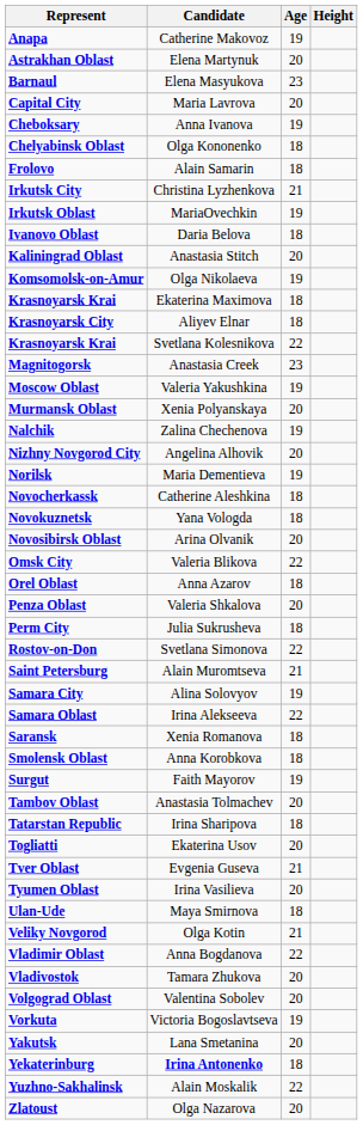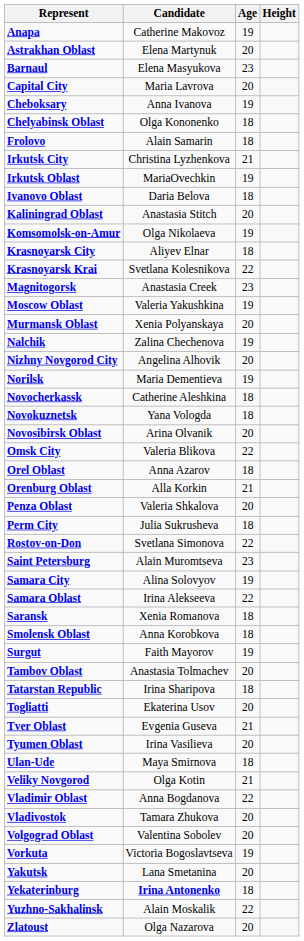 <table class="sortable wikitable">
 <tr>
 <th>Represent</th>
 <th>Candidate</th>
 <th>Age</th>
 <th>Height</th>
 </tr>
 <tr>
 <td> <strong><a href='#'>Anapa</a></strong></td>
 <td style="text-align:center;">Catherine Makovoz</td>
 <td style="text-align:center;">19</td>
 <td style="text-align:center;"></td>
 </tr>
 <tr>
 <td> <strong><a href='#'>Astrakhan Oblast</a></strong></td>
 <td style="text-align:center;">Elena Martynuk</td>
 <td style="text-align:center;">20</td>
 <td style="text-align:center;"></td>
 </tr>
 <tr>
 <td> <strong><a href='#'>Barnaul</a></strong></td>
 <td style="text-align:center;">Elena Masyukova</td>
 <td style="text-align:center;">23</td>
 <td style="text-align:center;"></td>
 </tr>
 <tr>
 <td> <strong><a href='#'>Capital City</a></strong></td>
 <td style="text-align:center;">Maria Lavrova</td>
 <td style="text-align:center;">20</td>
 <td style="text-align:center;"></td>
 </tr>
 <tr>
 <td> <strong><a href='#'>Cheboksary</a></strong></td>
 <td style="text-align:center;">Anna Ivanova</td>
 <td style="text-align:center;">19</td>
 <td style="text-align:center;"></td>
 </tr>
 <tr>
 <td> <strong><a href='#'>Chelyabinsk Oblast</a></strong></td>
 <td style="text-align:center;">Olga Kononenko</td>
 <td style="text-align:center;">18</td>
 <td style="text-align:center;"></td>
 </tr>
 <tr>
 <td> <strong><a href='#'>Frolovo</a></strong></td>
 <td style="text-align:center;">Alain Samarin</td>
 <td style="text-align:center;">18</td>
 <td style="text-align:center;"></td>
 </tr>
 <tr>
 <td> <strong><a href='#'>Irkutsk City</a></strong></td>
 <td style="text-align:center;">Christina Lyzhenkova</td>
 <td style="text-align:center;">21</td>
 <td style="text-align:center;"></td>
 </tr>
 <tr>
 <td> <strong><a href='#'>Irkutsk Oblast</a></strong></td>
 <td style="text-align:center;">MariaOvechkin</td>
 <td style="text-align:center;">19</td>
 <td style="text-align:center;"></td>
 </tr>
 <tr>
 <td> <strong><a href='#'>Ivanovo Oblast</a></strong></td>
 <td style="text-align:center;">Daria Belova</td>
 <td style="text-align:center;">18</td>
 <td style="text-align:center;"></td>
 </tr>
 <tr>
 <td> <strong><a href='#'>Kaliningrad Oblast</a></strong></td>
 <td style="text-align:center;">Anastasia Stitch</td>
 <td style="text-align:center;">20</td>
 <td style="text-align:center;"></td>
 </tr>
 <tr>
 <td> <strong><a href='#'>Komsomolsk-on-Amur</a></strong></td>
 <td style="text-align:center;">Olga Nikolaeva</td>
 <td style="text-align:center;">19</td>
-<td style="text-align:center;"></td>
-</tr>
-<tr>
-<td> <strong><a href='#'>Krasnoyarsk Krai</a></strong></td>
-<td style="text-align:center;">Ekaterina Maximova</td>
-<td style="text-align:center;">18</td>
 <td style="text-align:center;"></td>
 </tr>
 <tr>
 <td> <strong><a href='#'>Krasnoyarsk City</a></strong></td>
 <td style="text-align:center;">Aliyev Elnar</td>
 <td style="text-align:center;">18</td>
 <td style="text-align:center;"></td>
 </tr>
 <tr>
 <td> <strong><a href='#'>Krasnoyarsk Krai</a></strong></td>
 <td style="text-align:center;">Svetlana Kolesnikova</td>
 <td style="text-align:center;">22</td>
 <td style="text-align:center;"></td>
 </tr>
 <tr>
 <td> <strong><a href='#'>Magnitogorsk</a></strong></td>
 <td style="text-align:center;">Anastasia Creek</td>
 <td style="text-align:center;">23</td>
 <td style="text-align:center;"></td>
 </tr>
 <tr>
 <td> <strong><a href='#'>Moscow Oblast</a></strong></td>
 <td style="text-align:center;">Valeria Yakushkina</td>
 <td style="text-align:center;">19</td>
 <td style="text-align:center;"></td>
 </tr>
 <tr>
 <td> <strong><a href='#'>Murmansk Oblast</a></strong></td>
 <td style="text-align:center;">Xenia Polyanskaya</td>
 <td style="text-align:center;">20</td>
 <td style="text-align:center;"></td>
 </tr>
 <tr>
 <td> <strong><a href='#'>Nalchik</a></strong></td>
 <td style="text-align:center;">Zalina Chechenova</td>
 <td style="text-align:center;">19</td>
 <td style="text-align:center;"></td>
 </tr>
 <tr>
 <td> <strong><a href='#'>Nizhny Novgorod City</a></strong></td>
 <td style="text-align:center;">Angelina Alhovik</td>
 <td style="text-align:center;">20</td>
 <td style="text-align:center;"></td>
 </tr>
 <tr>
 <td> <strong><a href='#'>Norilsk</a></strong></td>
 <td style="text-align:center;">Maria Dementieva</td>
 <td style="text-align:center;">19</td>
 <td style="text-align:center;"></td>
 </tr>
 <tr>
 <td> <strong><a href='#'>Novocherkassk</a></strong></td>
 <td style="text-align:center;">Catherine Aleshkina</td>
 <td style="text-align:center;">18</td>
 <td style="text-align:center;"></td>
 </tr>
 <tr>
 <td> <strong><a href='#'>Novokuznetsk</a></strong></td>
 <td style="text-align:center;">Yana Vologda</td>
 <td style="text-align:center;">18</td>
 <td style="text-align:center;"></td>
 </tr>
 <tr>
 <td> <strong><a href='#'>Novosibirsk Oblast</a></strong></td>
 <td style="text-align:center;">Arina Olvanik</td>
 <td style="text-align:center;">20</td>
 <td style="text-align:center;"></td>
 </tr>
 <tr>
 <td> <strong><a href='#'>Omsk City</a></strong></td>
 <td style="text-align:center;">Valeria Blikova</td>
 <td style="text-align:center;">22</td>
 <td style="text-align:center;"></td>
 </tr>
 <tr>
 <td> <strong><a href='#'>Orel Oblast</a></strong></td>
 <td style="text-align:center;">Anna Azarov</td>
 <td style="text-align:center;">18</td>
 <td style="text-align:center;"></td>
 </tr>
 <tr>
+<td> <strong><a href='#'>Orenburg Oblast</a></strong></td>
+<td style="text-align:center;">Alla Korkin</td>
+<td style="text-align:center;">21</td>
+<td style="text-align:center;"></td>
+</tr>
+<tr>
 <td> <strong><a href='#'>Penza Oblast</a></strong></td>
 <td style="text-align:center;">Valeria Shkalova</td>
 <td style="text-align:center;">20</td>
 <td style="text-align:center;"></td>
 </tr>
 <tr>
 <td> <strong><a href='#'>Perm City</a></strong></td>
 <td style="text-align:center;">Julia Sukrusheva</td>
 <td style="text-align:center;">18</td>
 <td style="text-align:center;"></td>
 </tr>
 <tr>
 <td> <strong><a href='#'>Rostov-on-Don</a></strong></td>
 <td style="text-align:center;">Svetlana Simonova</td>
 <td style="text-align:center;">22</td>
 <td style="text-align:center;"></td>
 </tr>
 <tr>
 <td> <strong><a href='#'>Saint Petersburg</a></strong></td>
 <td style="text-align:center;">Alain Muromtseva</td>
-<td style="text-align:center;">21</td>
+<td style="text-align:center;">23</td>
 <td style="text-align:center;"></td>
 </tr>
 <tr>
 <td> <strong><a href='#'>Samara City</a></strong></td>
 <td style="text-align:center;">Alina Solovyov</td>
 <td style="text-align:center;">19</td>
 <td style="text-align:center;"></td>
 </tr>
 <tr>
 <td> <strong><a href='#'>Samara Oblast</a></strong></td>
 <td style="text-align:center;">Irina Alekseeva</td>
 <td style="text-align:center;">22</td>
 <td style="text-align:center;"></td>
 </tr>
 <tr>
 <td> <strong><a href='#'>Saransk</a></strong></td>
 <td style="text-align:center;">Xenia Romanova</td>
 <td style="text-align:center;">18</td>
 <td style="text-align:center;"></td>
 </tr>
 <tr>
 <td> <strong><a href='#'>Smolensk Oblast</a></strong></td>
 <td style="text-align:center;">Anna Korobkova</td>
 <td style="text-align:center;">18</td>
 <td style="text-align:center;"></td>
 </tr>
 <tr>
 <td> <strong><a href='#'>Surgut</a></strong></td>
 <td style="text-align:center;">Faith Mayorov</td>
 <td style="text-align:center;">19</td>
 <td style="text-align:center;"></td>
 </tr>
 <tr>
 <td> <strong><a href='#'>Tambov Oblast</a></strong></td>
 <td style="text-align:center;">Anastasia Tolmachev</td>
 <td style="text-align:center;">20</td>
 <td style="text-align:center;"></td>
 </tr>
 <tr>
 <td> <strong><a href='#'>Tatarstan Republic</a></strong></td>
 <td style="text-align:center;">Irina Sharipova</td>
 <td style="text-align:center;">18</td>
 <td style="text-align:center;"></td>
 </tr>
 <tr>
 <td> <strong><a href='#'>Togliatti</a></strong></td>
 <td style="text-align:center;">Ekaterina Usov</td>
 <td style="text-align:center;">20</td>
 <td style="text-align:center;"></td>
 </tr>
 <tr>
 <td> <strong><a href='#'>Tver Oblast</a></strong></td>
 <td style="text-align:center;">Evgenia Guseva</td>
 <td style="text-align:center;">21</td>
 <td style="text-align:center;"></td>
 </tr>
 <tr>
 <td> <strong><a href='#'>Tyumen Oblast</a></strong></td>
 <td style="text-align:center;">Irina Vasilieva</td>
 <td style="text-align:center;">20</td>
 <td style="text-align:center;"></td>
 </tr>
 <tr>
 <td> <strong><a href='#'>Ulan-Ude</a></strong></td>
 <td style="text-align:center;">Maya Smirnova</td>
 <td style="text-align:center;">18</td>
 <td style="text-align:center;"></td>
 </tr>
 <tr>
 <td> <strong><a href='#'>Veliky Novgorod</a></strong></td>
 <td style="text-align:center;">Olga Kotin</td>
 <td style="text-align:center;">21</td>
 <td style="text-align:center;"></td>
 </tr>
 <tr>
 <td> <strong><a href='#'>Vladimir Oblast</a></strong></td>
 <td style="text-align:center;">Anna Bogdanova</td>
 <td style="text-align:center;">22</td>
 <td style="text-align:center;"></td>
 </tr>
 <tr>
 <td> <strong><a href='#'>Vladivostok</a></strong></td>
 <td style="text-align:center;">Tamara Zhukova</td>
 <td style="text-align:center;">20</td>
 <td style="text-align:center;"></td>
 </tr>
 <tr>
 <td> <strong><a href='#'>Volgograd Oblast</a></strong></td>
 <td style="text-align:center;">Valentina Sobolev</td>
 <td style="text-align:center;">20</td>
 <td style="text-align:center;"></td>
 </tr>
 <tr>
 <td> <strong><a href='#'>Vorkuta</a></strong></td>
 <td style="text-align:center;">Victoria Bogoslavtseva</td>
 <td style="text-align:center;">19</td>
 <td style="text-align:center;"></td>
 </tr>
 <tr>
 <td> <strong><a href='#'>Yakutsk</a></strong></td>
 <td style="text-align:center;">Lana Smetanina</td>
 <td style="text-align:center;">20</td>
 <td style="text-align:center;"></td>
 </tr>
 <tr>
 <td> <strong><a href='#'>Yekaterinburg</a></strong></td>
 <td style="text-align:center;"><strong><a href='#'>Irina Antonenko</a></strong></td>
 <td style="text-align:center;">18</td>
 <td style="text-align:center;"></td>
 </tr>
 <tr>
 <td> <strong><a href='#'>Yuzhno-Sakhalinsk</a></strong></td>
 <td style="text-align:center;">Alain Moskalik</td>
 <td style="text-align:center;">22</td>
 <td style="text-align:center;"></td>
 </tr>
 <tr>
 <td> <strong><a href='#'>Zlatoust</a></strong></td>
 <td style="text-align:center;">Olga Nazarova</td>
 <td style="text-align:center;">20</td>
 <td style="text-align:center;"></td>
 </tr>
 </table>
